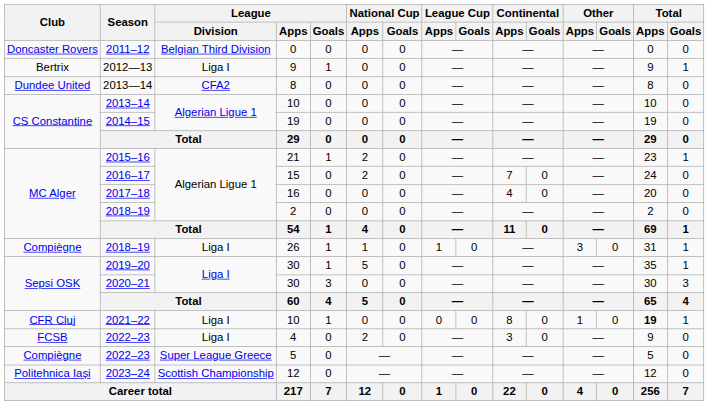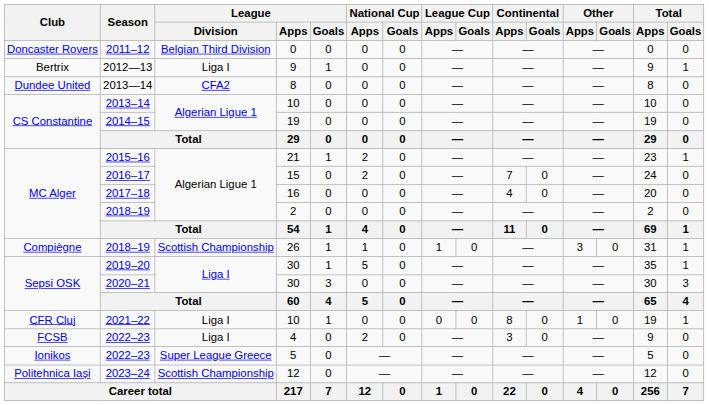 <table class="wikitable" style="text-align:center">
 <tr>
 <th rowspan="2">Club</th>
 <th rowspan="2">Season</th>
 <th colspan="3">League</th>
 <th colspan="2">National Cup</th>
 <th colspan="2">League Cup</th>
 <th colspan="2">Continental</th>
 <th colspan="2">Other</th>
 <th colspan="2">Total</th>
 </tr>
 <tr>
 <th>Division</th>
 <th>Apps</th>
 <th>Goals</th>
 <th>Apps</th>
 <th>Goals</th>
 <th>Apps</th>
 <th>Goals</th>
 <th>Apps</th>
 <th>Goals</th>
 <th>Apps</th>
 <th>Goals</th>
 <th>Apps</th>
 <th>Goals</th>
 </tr>
 <tr>
 <td><a href='#'>Doncaster Rovers</a></td>
 <td><a href='#'>2011–12</a></td>
 <td><a href='#'>Belgian Third Division</a></td>
 <td>0</td>
 <td>0</td>
 <td>0</td>
 <td>0</td>
 <td colspan="2">—</td>
 <td colspan="2">—</td>
 <td colspan="2">—</td>
 <td>0</td>
 <td>0</td>
 </tr>
 <tr>
 <td>Bertrix</td>
 <td>2012—13</td>
 <td>Liga I</td>
 <td>9</td>
 <td>1</td>
 <td>0</td>
 <td>0</td>
 <td colspan="2">—</td>
 <td colspan="2">—</td>
 <td colspan="2">—</td>
 <td>9</td>
 <td>1</td>
 </tr>
 <tr>
 <td><a href='#'>Dundee United</a></td>
 <td>2013—14</td>
 <td><a href='#'>CFA2</a></td>
 <td>8</td>
 <td>0</td>
 <td>0</td>
 <td>0</td>
 <td colspan="2">—</td>
 <td colspan="2">—</td>
 <td colspan="2">—</td>
 <td>8</td>
 <td>0</td>
 </tr>
 <tr>
 <td rowspan="3"><a href='#'>CS Constantine</a></td>
 <td><a href='#'>2013–14</a></td>
 <td rowspan="2"><a href='#'>Algerian Ligue 1</a></td>
 <td>10</td>
 <td>0</td>
 <td>0</td>
 <td>0</td>
 <td colspan="2">—</td>
 <td colspan="2">—</td>
 <td colspan="2">—</td>
 <td>10</td>
 <td>0</td>
 </tr>
 <tr>
 <td><a href='#'>2014–15</a></td>
 <td>19</td>
 <td>0</td>
 <td>0</td>
 <td>0</td>
 <td colspan="2">—</td>
 <td colspan="2">—</td>
 <td colspan="2">—</td>
 <td>19</td>
 <td>0</td>
 </tr>
 <tr>
 <th colspan="2">Total</th>
 <th>29</th>
 <th>0</th>
 <th>0</th>
 <th>0</th>
 <th colspan="2">—</th>
 <th colspan="2">—</th>
 <th colspan="2">—</th>
 <th>29</th>
 <th>0</th>
 </tr>
 <tr>
 <td rowspan="5"><a href='#'>MC Alger</a></td>
 <td><a href='#'>2015–16</a></td>
 <td rowspan="4">Algerian Ligue 1</td>
 <td>21</td>
 <td>1</td>
 <td>2</td>
 <td>0</td>
 <td colspan="2">—</td>
 <td colspan="2">—</td>
 <td colspan="2">—</td>
 <td>23</td>
 <td>1</td>
 </tr>
 <tr>
 <td><a href='#'>2016–17</a></td>
 <td>15</td>
 <td>0</td>
 <td>2</td>
 <td>0</td>
 <td colspan="2">—</td>
 <td>7</td>
 <td>0</td>
 <td colspan="2">—</td>
 <td>24</td>
 <td>0</td>
 </tr>
 <tr>
 <td><a href='#'>2017–18</a></td>
 <td>16</td>
 <td>0</td>
 <td>0</td>
 <td>0</td>
 <td colspan="2">—</td>
 <td>4</td>
 <td>0</td>
 <td colspan="2">—</td>
 <td>20</td>
 <td>0</td>
 </tr>
 <tr>
 <td><a href='#'>2018–19</a></td>
 <td>2</td>
 <td>0</td>
 <td>0</td>
 <td>0</td>
 <td colspan="2">—</td>
 <td colspan="2">—</td>
 <td colspan="2">—</td>
 <td>2</td>
 <td>0</td>
 </tr>
 <tr>
 <th colspan="2">Total</th>
 <th>54</th>
 <th>1</th>
 <th>4</th>
 <th>0</th>
 <th colspan="2">—</th>
 <th>11</th>
 <th>0</th>
 <th colspan="2">—</th>
 <th>69</th>
 <th>1</th>
 </tr>
 <tr>
 <td><a href='#'>Compiègne</a></td>
 <td><a href='#'>2018–19</a></td>
-<td>Liga I</td>
+<td><a href='#'>Scottish Championship</a></td>
 <td>26</td>
 <td>1</td>
 <td>1</td>
 <td>0</td>
 <td>1</td>
 <td>0</td>
 <td colspan="2">—</td>
 <td>3</td>
 <td>0</td>
 <td>31</td>
 <td>1</td>
 </tr>
 <tr>
 <td rowspan="3"><a href='#'>Sepsi OSK</a></td>
 <td><a href='#'>2019–20</a></td>
 <td rowspan="2"><a href='#'>Liga I</a></td>
 <td>30</td>
 <td>1</td>
 <td>5</td>
 <td>0</td>
 <td colspan="2">—</td>
 <td colspan="2">—</td>
 <td colspan="2">—</td>
 <td>35</td>
 <td>1</td>
 </tr>
 <tr>
 <td><a href='#'>2020–21</a></td>
 <td>30</td>
 <td>3</td>
 <td>0</td>
 <td>0</td>
 <td colspan="2">—</td>
 <td colspan="2">—</td>
 <td colspan="2">—</td>
 <td>30</td>
 <td>3</td>
 </tr>
 <tr>
 <th colspan="2">Total</th>
 <th>60</th>
 <th>4</th>
 <th>5</th>
 <th>0</th>
 <th colspan="2">—</th>
 <th colspan="2">—</th>
 <th colspan="2">—</th>
 <th>65</th>
 <th>4</th>
 </tr>
 <tr>
 <td><a href='#'>CFR Cluj</a></td>
 <td><a href='#'>2021–22</a></td>
 <td>Liga I</td>
 <td>10</td>
 <td>1</td>
 <td>0</td>
 <td>0</td>
 <td>0</td>
 <td>0</td>
 <td>8</td>
 <td>0</td>
 <td>1</td>
 <td>0</td>
-<td><strong>19</strong></td>
+<td>19</td>
 <td>1</td>
 </tr>
 <tr>
 <td><a href='#'>FCSB</a></td>
 <td><a href='#'>2022–23</a></td>
 <td>Liga I</td>
 <td>4</td>
 <td>0</td>
 <td>2</td>
 <td>0</td>
 <td colspan="2">—</td>
 <td>3</td>
 <td>0</td>
 <td colspan="2">—</td>
 <td>9</td>
 <td>0</td>
 </tr>
 <tr>
-<td><a href='#'>Compiègne</a></td>
+<td><a href='#'>Ionikos</a></td>
 <td><a href='#'>2022–23</a></td>
 <td><a href='#'>Super League Greece</a></td>
 <td>5</td>
 <td>0</td>
 <td colspan="2">—</td>
 <td colspan="2">—</td>
 <td colspan="2">—</td>
 <td colspan="2">—</td>
 <td>5</td>
 <td>0</td>
 </tr>
 <tr>
 <td><a href='#'>Politehnica Iași</a></td>
 <td><a href='#'>2023–24</a></td>
 <td><a href='#'>Scottish Championship</a></td>
 <td>12</td>
 <td>0</td>
 <td colspan="2">—</td>
 <td colspan="2">—</td>
 <td colspan="2">—</td>
 <td colspan="2">—</td>
 <td>12</td>
 <td>0</td>
 </tr>
 <tr>
 <th colspan="3">Career total</th>
 <th>217</th>
 <th>7</th>
 <th>12</th>
 <th>0</th>
 <th>1</th>
 <th>0</th>
 <th>22</th>
 <th>0</th>
 <th>4</th>
 <th>0</th>
 <th>256</th>
 <th>7</th>
 </tr>
 </table>
